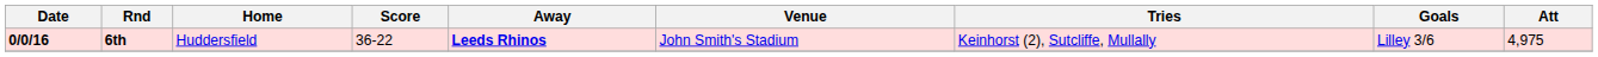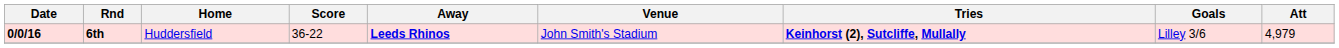 <table class="wikitable" style="font-size:90%;" width="100%">
 <tr>
 <th>Date</th>
 <th>Rnd</th>
 <th>Home</th>
 <th>Score</th>
 <th>Away</th>
 <th>Venue</th>
 <th>Tries</th>
 <th>Goals</th>
 <th>Att</th>
 </tr>
 <tr style="background:#ffdddd;" width=20 | >
 <td><strong>0/0/16</strong></td>
 <td><strong>6th</strong></td>
 <td> <a href='#'>Huddersfield</a></td>
 <td>36-22</td>
 <td> <strong><a href='#'>Leeds Rhinos</a></strong></td>
 <td><a href='#'>John Smith's Stadium</a></td>
-<td><a href='#'>Keinhorst</a> (2), <a href='#'>Sutcliffe</a>, <a href='#'>Mullally</a></td>
+<td><strong><a href='#'>Keinhorst</a> (2), <a href='#'>Sutcliffe</a>, <a href='#'>Mullally</a></strong></td>
 <td><a href='#'>Lilley</a> 3/6</td>
-<td>4,975</td>
+<td>4,979</td>
 </tr>
 <tr>
 </tr>
 </table>
